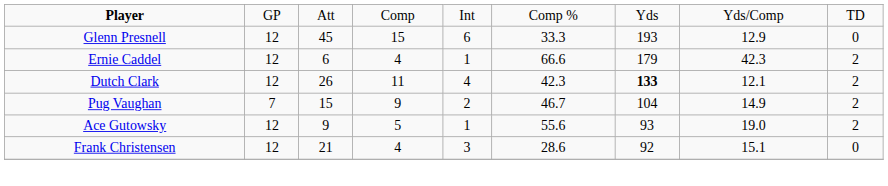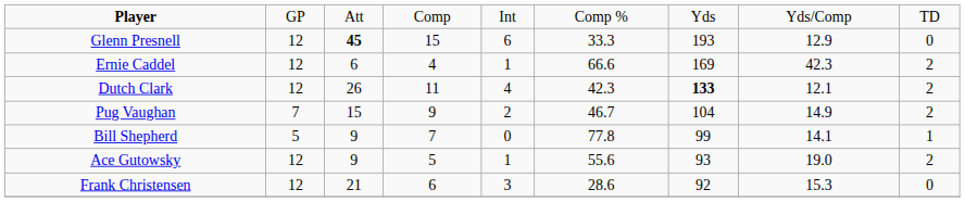 <table class="wikitable" width="80%">
 <tr align="center">
 <td><strong>Player</strong></td>
 <td>GP</td>
 <td>Att</td>
 <td>Comp</td>
 <td>Int</td>
 <td>Comp %</td>
 <td>Yds</td>
 <td>Yds/Comp</td>
 <td>TD</td>
 </tr>
 <tr align="center" bgcolor="">
 <td><a href='#'>Glenn Presnell</a></td>
 <td>12</td>
-<td>45</td>
+<td><strong>45</strong></td>
 <td>15</td>
 <td>6</td>
 <td>33.3</td>
 <td>193</td>
 <td>12.9</td>
 <td>0</td>
 </tr>
 <tr align="center" bgcolor="">
 <td><a href='#'>Ernie Caddel</a></td>
 <td>12</td>
 <td>6</td>
 <td>4</td>
 <td>1</td>
 <td>66.6</td>
-<td>179</td>
+<td>169</td>
 <td>42.3</td>
 <td>2</td>
 </tr>
 <tr align="center" bgcolor="">
 <td><a href='#'>Dutch Clark</a></td>
 <td>12</td>
 <td>26</td>
 <td>11</td>
 <td>4</td>
 <td>42.3</td>
 <td><strong>133</strong></td>
 <td>12.1</td>
 <td>2</td>
 </tr>
 <tr align="center" bgcolor="">
 <td><a href='#'>Pug Vaughan</a></td>
 <td>7</td>
 <td>15</td>
 <td>9</td>
 <td>2</td>
 <td>46.7</td>
 <td>104</td>
 <td>14.9</td>
 <td>2</td>
 </tr>
 <tr align="center" bgcolor="">
+<td><a href='#'>Bill Shepherd</a></td>
+<td>5</td>
+<td>9</td>
+<td>7</td>
+<td>0</td>
+<td>77.8</td>
+<td>99</td>
+<td>14.1</td>
+<td>1</td>
+</tr>
+<tr align="center" bgcolor="">
 <td><a href='#'>Ace Gutowsky</a></td>
 <td>12</td>
 <td>9</td>
 <td>5</td>
 <td>1</td>
 <td>55.6</td>
 <td>93</td>
 <td>19.0</td>
 <td>2</td>
 </tr>
 <tr align="center" bgcolor="">
 <td><a href='#'>Frank Christensen</a></td>
 <td>12</td>
 <td>21</td>
-<td>4</td>
+<td>6</td>
 <td>3</td>
 <td>28.6</td>
 <td>92</td>
-<td>15.1</td>
+<td>15.3</td>
 <td>0</td>
 </tr>
 <tr align="center" bgcolor="">
 </tr>
 </table>
